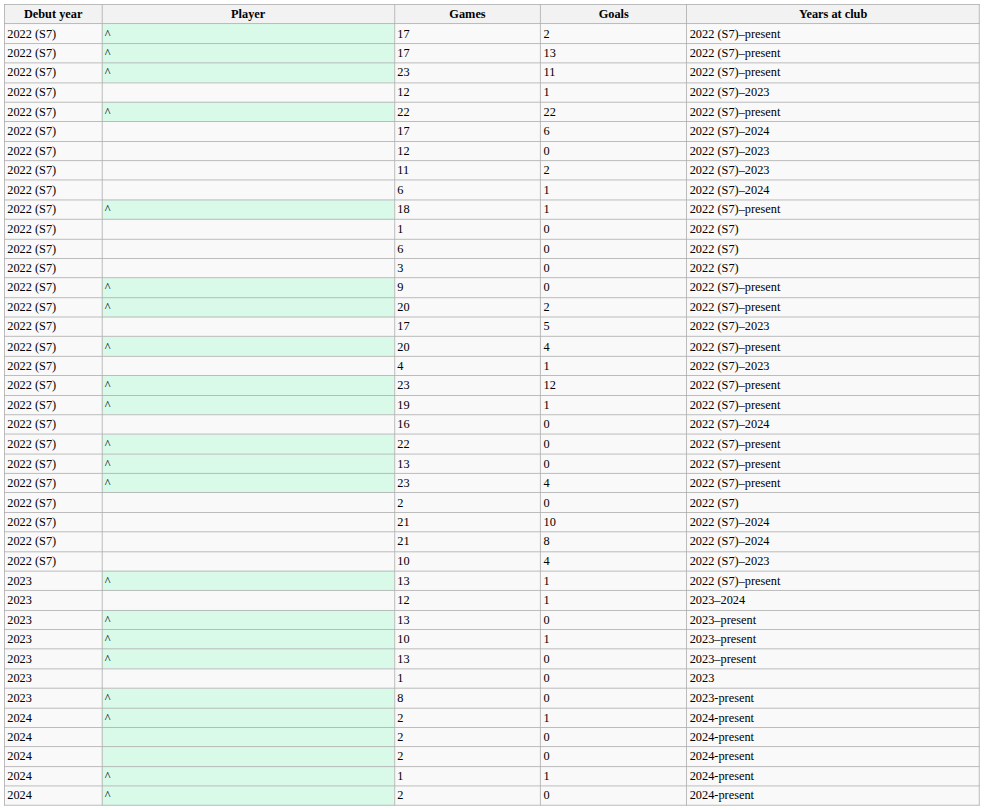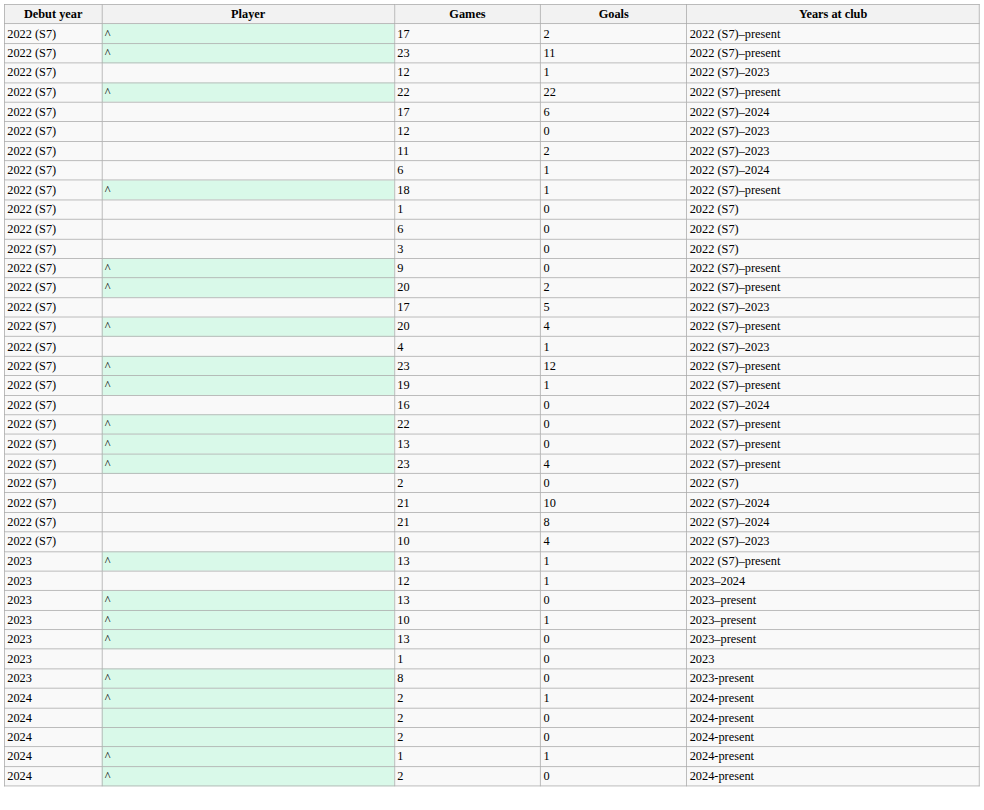 <table class="wikitable sortable" style="width:80%;">
 <tr>
 <th style="width=10%">Debut year</th>
 <th style="width:30%">Player</th>
 <th style="width:15%">Games</th>
 <th style="width:15%">Goals</th>
 <th style="width:30%">Years at club</th>
 </tr>
 <tr>
 <td>2022 (S7)</td>
 <td style="background:#d9f9e9;">^</td>
 <td>17</td>
 <td>2</td>
-<td>2022 (S7)–present</td>
-</tr>
-<tr>
-<td>2022 (S7)</td>
-<td style="background:#d9f9e9;">^</td>
-<td>17</td>
-<td>13</td>
 <td>2022 (S7)–present</td>
 </tr>
 <tr>
 <td>2022 (S7)</td>
 <td style="background:#d9f9e9;">^</td>
 <td>23</td>
 <td>11</td>
 <td>2022 (S7)–present</td>
 </tr>
 <tr>
 <td>2022 (S7)</td>
 <td></td>
 <td>12</td>
 <td>1</td>
 <td>2022 (S7)–2023</td>
 </tr>
 <tr>
 <td>2022 (S7)</td>
 <td style="background:#d9f9e9;">^</td>
 <td>22</td>
 <td>22</td>
 <td>2022 (S7)–present</td>
 </tr>
 <tr>
 <td>2022 (S7)</td>
 <td></td>
 <td>17</td>
 <td>6</td>
 <td>2022 (S7)–2024</td>
 </tr>
 <tr>
 <td>2022 (S7)</td>
 <td></td>
 <td>12</td>
 <td>0</td>
 <td>2022 (S7)–2023</td>
 </tr>
 <tr>
 <td>2022 (S7)</td>
 <td></td>
 <td>11</td>
 <td>2</td>
 <td>2022 (S7)–2023</td>
 </tr>
 <tr>
 <td>2022 (S7)</td>
 <td></td>
 <td>6</td>
 <td>1</td>
 <td>2022 (S7)–2024</td>
 </tr>
 <tr>
 <td>2022 (S7)</td>
 <td style="background:#d9f9e9;">^</td>
 <td>18</td>
 <td>1</td>
 <td>2022 (S7)–present</td>
 </tr>
 <tr>
 <td>2022 (S7)</td>
 <td></td>
 <td>1</td>
 <td>0</td>
 <td>2022 (S7)</td>
 </tr>
 <tr>
 <td>2022 (S7)</td>
 <td></td>
 <td>6</td>
 <td>0</td>
 <td>2022 (S7)</td>
 </tr>
 <tr>
 <td>2022 (S7)</td>
 <td></td>
 <td>3</td>
 <td>0</td>
 <td>2022 (S7)</td>
 </tr>
 <tr>
 <td>2022 (S7)</td>
 <td style="background:#d9f9e9;">^</td>
 <td>9</td>
 <td>0</td>
 <td>2022 (S7)–present</td>
 </tr>
 <tr>
 <td>2022 (S7)</td>
 <td style="background:#d9f9e9;">^</td>
 <td>20</td>
 <td>2</td>
 <td>2022 (S7)–present</td>
 </tr>
 <tr>
 <td>2022 (S7)</td>
 <td></td>
 <td>17</td>
 <td>5</td>
 <td>2022 (S7)–2023</td>
 </tr>
 <tr>
 <td>2022 (S7)</td>
 <td style="background:#d9f9e9;">^</td>
 <td>20</td>
 <td>4</td>
 <td>2022 (S7)–present</td>
 </tr>
 <tr>
 <td>2022 (S7)</td>
 <td></td>
 <td>4</td>
 <td>1</td>
 <td>2022 (S7)–2023</td>
 </tr>
 <tr>
 <td>2022 (S7)</td>
 <td style="background:#d9f9e9;">^</td>
 <td>23</td>
 <td>12</td>
 <td>2022 (S7)–present</td>
 </tr>
 <tr>
 <td>2022 (S7)</td>
 <td style="background:#d9f9e9;">^</td>
 <td>19</td>
 <td>1</td>
 <td>2022 (S7)–present</td>
 </tr>
 <tr>
 <td>2022 (S7)</td>
 <td></td>
 <td>16</td>
 <td>0</td>
 <td>2022 (S7)–2024</td>
 </tr>
 <tr>
 <td>2022 (S7)</td>
 <td style="background:#d9f9e9;">^</td>
 <td>22</td>
 <td>0</td>
 <td>2022 (S7)–present</td>
 </tr>
 <tr>
 <td>2022 (S7)</td>
 <td style="background:#d9f9e9;">^</td>
 <td>13</td>
 <td>0</td>
 <td>2022 (S7)–present</td>
 </tr>
 <tr>
 <td>2022 (S7)</td>
 <td style="background:#d9f9e9;">^</td>
 <td>23</td>
 <td>4</td>
 <td>2022 (S7)–present</td>
 </tr>
 <tr>
 <td>2022 (S7)</td>
 <td></td>
 <td>2</td>
 <td>0</td>
 <td>2022 (S7)</td>
 </tr>
 <tr>
 <td>2022 (S7)</td>
 <td></td>
 <td>21</td>
 <td>10</td>
 <td>2022 (S7)–2024</td>
 </tr>
 <tr>
 <td>2022 (S7)</td>
 <td></td>
 <td>21</td>
 <td>8</td>
 <td>2022 (S7)–2024</td>
 </tr>
 <tr>
 <td>2022 (S7)</td>
 <td></td>
 <td>10</td>
 <td>4</td>
 <td>2022 (S7)–2023</td>
 </tr>
 <tr>
 <td>2023</td>
 <td style="background:#d9f9e9;">^</td>
 <td>13</td>
 <td>1</td>
 <td>2022 (S7)–present</td>
 </tr>
 <tr>
 <td>2023</td>
 <td></td>
 <td>12</td>
 <td>1</td>
 <td>2023–2024</td>
 </tr>
 <tr>
 <td>2023</td>
 <td style="background:#d9f9e9;">^</td>
 <td>13</td>
 <td>0</td>
 <td>2023–present</td>
 </tr>
 <tr>
 <td>2023</td>
 <td style="background:#d9f9e9;">^</td>
 <td>10</td>
 <td>1</td>
 <td>2023–present</td>
 </tr>
 <tr>
 <td>2023</td>
 <td style="background:#d9f9e9;">^</td>
 <td>13</td>
 <td>0</td>
 <td>2023–present</td>
 </tr>
 <tr>
 <td>2023</td>
 <td></td>
 <td>1</td>
 <td>0</td>
 <td>2023</td>
 </tr>
 <tr>
 <td>2023</td>
 <td style="background:#d9f9e9;">^</td>
 <td>8</td>
 <td>0</td>
 <td>2023-present</td>
 </tr>
 <tr>
 <td>2024</td>
 <td style="background:#d9f9e9;">^</td>
 <td>2</td>
 <td>1</td>
 <td>2024-present</td>
 </tr>
 <tr>
 <td>2024</td>
 <td style="background:#d9f9e9;"></td>
 <td>2</td>
 <td>0</td>
 <td>2024-present</td>
 </tr>
 <tr>
 <td>2024</td>
 <td style="background:#d9f9e9;"></td>
 <td>2</td>
 <td>0</td>
 <td>2024-present</td>
 </tr>
 <tr>
 <td>2024</td>
 <td style="background:#d9f9e9;">^</td>
 <td>1</td>
 <td>1</td>
 <td>2024-present</td>
 </tr>
 <tr>
 <td>2024</td>
 <td style="background:#d9f9e9;">^</td>
 <td>2</td>
 <td>0</td>
 <td>2024-present</td>
 </tr>
 </table>
